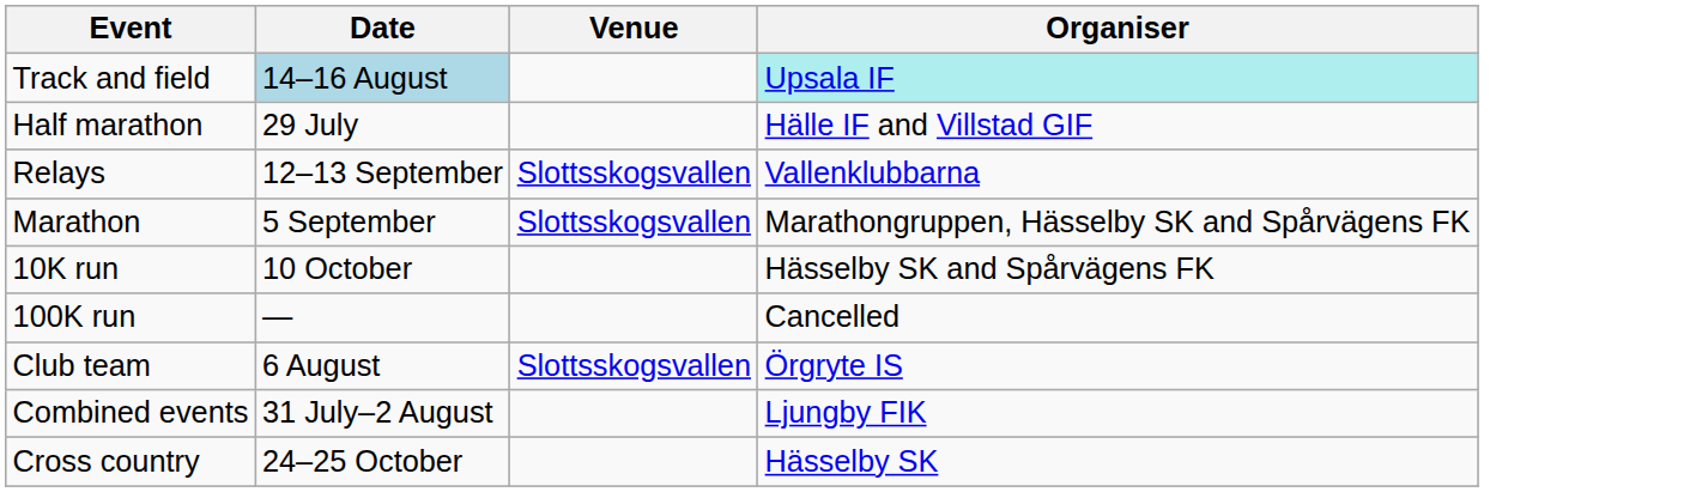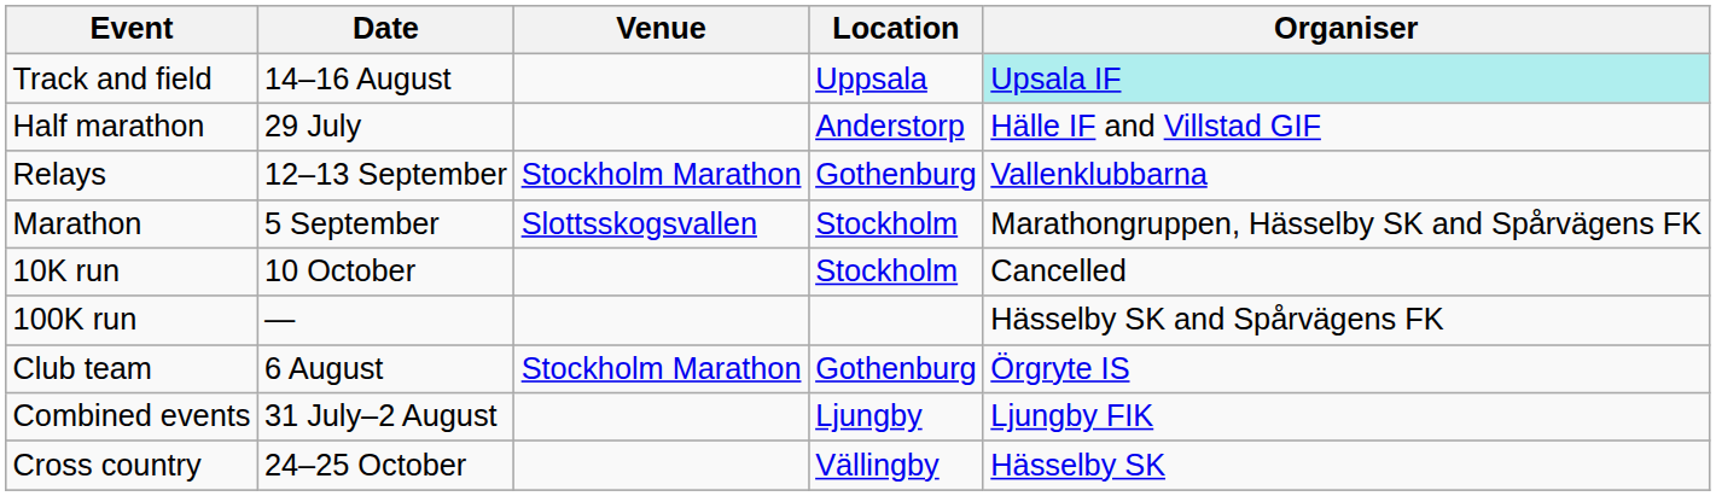 <table class=wikitable>
 <tr>
 <th>Event</th>
 <th>Date</th>
 <th>Venue</th>
+<th>Location</th>
 <th>Organiser</th>
 </tr>
 <tr>
 <td>Track and field</td>
-<td style="background: lightblue;">14–16 August</td>
+<td>14–16 August</td>
 <td></td>
+<td><a href='#'>Uppsala</a></td>
 <td style="background: paleturquoise;"><a href='#'>Upsala IF</a></td>
 </tr>
 <tr>
 <td>Half marathon</td>
 <td>29 July</td>
 <td></td>
+<td><a href='#'>Anderstorp</a></td>
 <td><a href='#'>Hälle IF</a> and <a href='#'>Villstad GIF</a></td>
 </tr>
 <tr>
 <td>Relays</td>
 <td>12–13 September</td>
-<td><a href='#'>Slottsskogsvallen</a></td>
+<td><a href='#'>Stockholm Marathon</a></td>
+<td><a href='#'>Gothenburg</a></td>
 <td><a href='#'>Vallenklubbarna</a></td>
 </tr>
 <tr>
 <td>Marathon</td>
 <td>5 September</td>
 <td><a href='#'>Slottsskogsvallen</a></td>
+<td><a href='#'>Stockholm</a></td>
 <td>Marathongruppen, Hässelby SK and Spårvägens FK</td>
 </tr>
 <tr>
 <td>10K run</td>
 <td>10 October</td>
 <td></td>
-<td>Hässelby SK and Spårvägens FK</td>
+<td><a href='#'>Stockholm</a></td>
+<td>Cancelled</td>
 </tr>
 <tr>
 <td>100K run</td>
 <td>—</td>
 <td></td>
-<td>Cancelled</td>
+<td></td>
+<td>Hässelby SK and Spårvägens FK</td>
 </tr>
 <tr>
 <td>Club team</td>
 <td>6 August</td>
-<td><a href='#'>Slottsskogsvallen</a></td>
+<td><a href='#'>Stockholm Marathon</a></td>
+<td><a href='#'>Gothenburg</a></td>
 <td><a href='#'>Örgryte IS</a></td>
 </tr>
 <tr>
 <td>Combined events</td>
 <td>31 July–2 August</td>
 <td></td>
+<td><a href='#'>Ljungby</a></td>
 <td><a href='#'>Ljungby FIK</a></td>
 </tr>
 <tr>
 <td>Cross country</td>
 <td>24–25 October</td>
 <td></td>
+<td><a href='#'>Vällingby</a></td>
 <td><a href='#'>Hässelby SK</a></td>
 </tr>
 </table>
